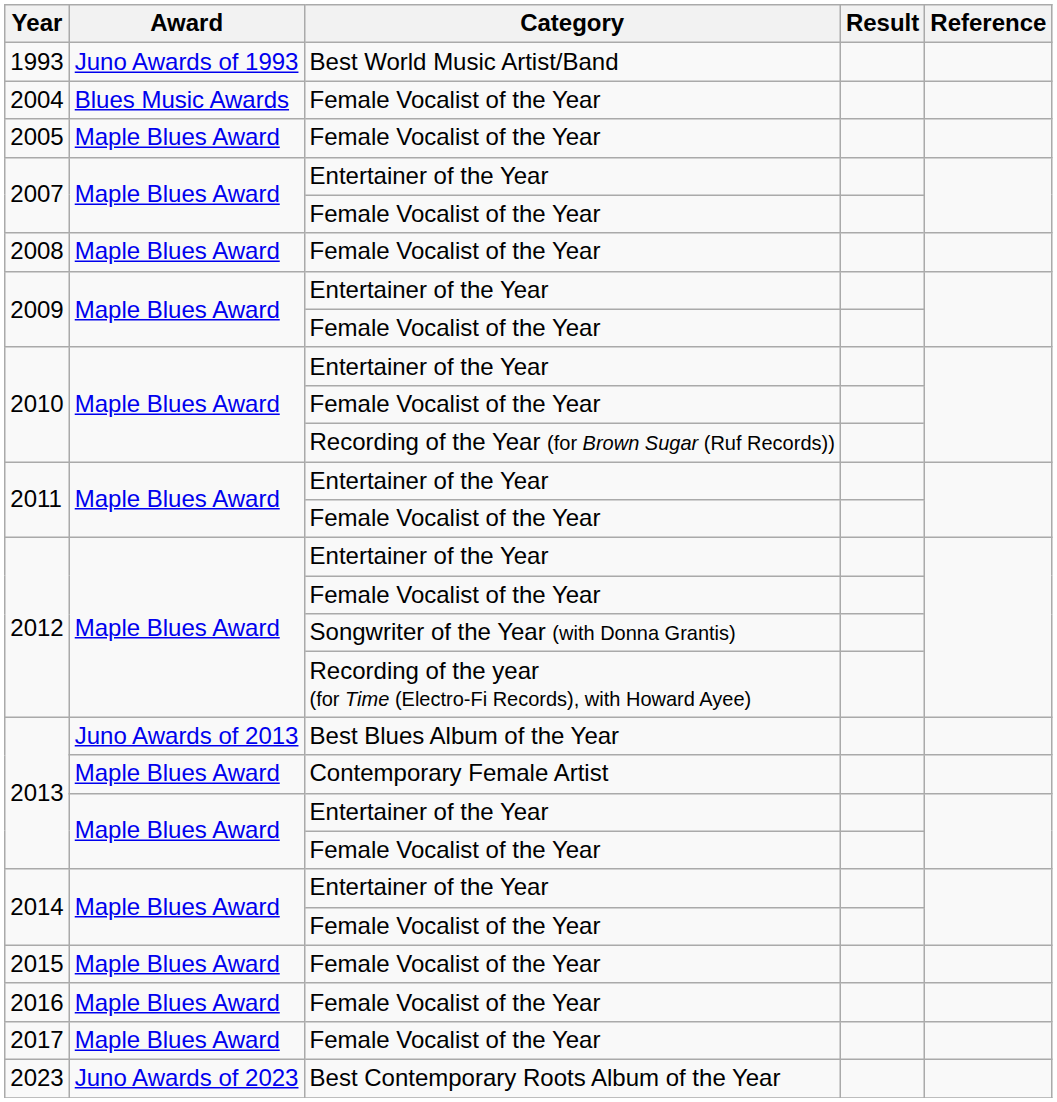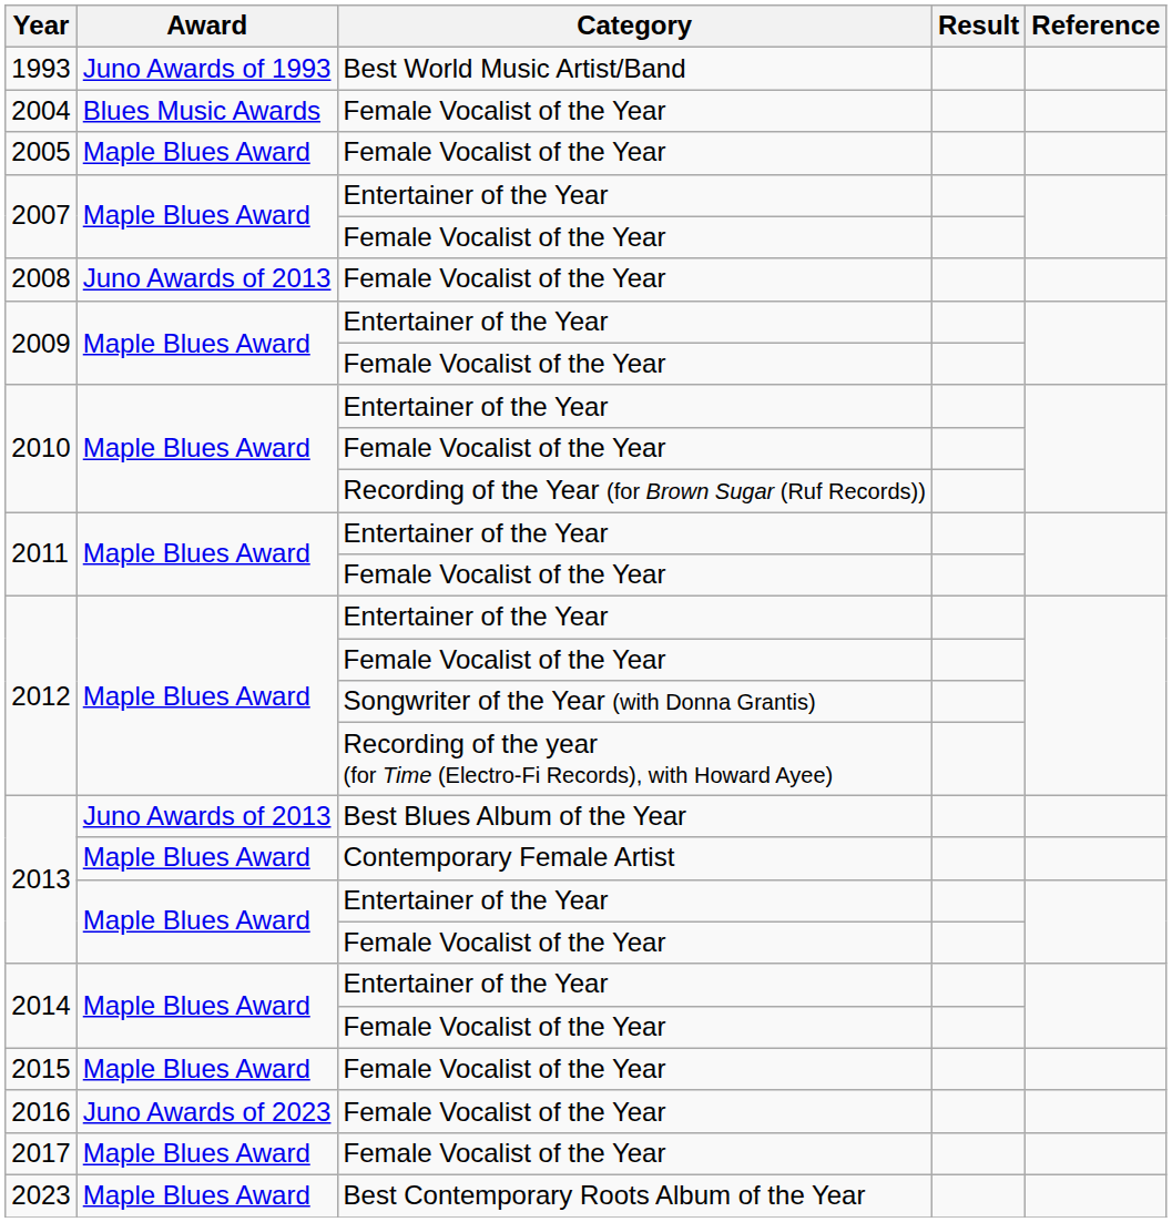 <table class="wikitable">
 <tr>
 <th>Year</th>
 <th>Award</th>
 <th>Category</th>
 <th>Result</th>
 <th>Reference</th>
 </tr>
 <tr>
 <td>1993</td>
 <td><a href='#'>Juno Awards of 1993</a></td>
 <td>Best World Music Artist/Band</td>
 <td></td>
 <td style="text-align:center;"></td>
 </tr>
 <tr>
 <td>2004</td>
 <td><a href='#'>Blues Music Awards</a></td>
 <td>Female Vocalist of the Year</td>
 <td></td>
 <td style="text-align:center;"></td>
 </tr>
 <tr>
 <td>2005</td>
 <td><a href='#'>Maple Blues Award</a></td>
 <td>Female Vocalist of the Year</td>
 <td></td>
 <td style="text-align:center;"></td>
 </tr>
 <tr>
 <td rowspan="2">2007</td>
 <td rowspan="2"><a href='#'>Maple Blues Award</a></td>
 <td>Entertainer of the Year</td>
 <td></td>
 <td rowspan="2" style="text-align:center;"></td>
 </tr>
 <tr>
 <td>Female Vocalist of the Year</td>
 <td></td>
 </tr>
 <tr>
 <td>2008</td>
-<td><a href='#'>Maple Blues Award</a></td>
+<td><a href='#'>Juno Awards of 2013</a></td>
 <td>Female Vocalist of the Year</td>
 <td></td>
 <td style="text-align:center;"></td>
 </tr>
 <tr>
 <td rowspan="2">2009</td>
 <td rowspan="2"><a href='#'>Maple Blues Award</a></td>
 <td>Entertainer of the Year</td>
 <td></td>
 <td rowspan="2" style="text-align:center;"></td>
 </tr>
 <tr>
 <td>Female Vocalist of the Year</td>
 <td></td>
 </tr>
 <tr>
 <td rowspan="3">2010</td>
 <td rowspan="3"><a href='#'>Maple Blues Award</a></td>
 <td>Entertainer of the Year</td>
 <td></td>
 <td rowspan="3" style="text-align:center;"></td>
 </tr>
 <tr>
 <td>Female Vocalist of the Year</td>
 <td></td>
 </tr>
 <tr>
 <td>Recording of the Year <small>(for <em>Brown Sugar</em> (Ruf Records))</small></td>
 <td></td>
 </tr>
 <tr>
 <td rowspan="2">2011</td>
 <td rowspan="2"><a href='#'>Maple Blues Award</a></td>
 <td>Entertainer of the Year</td>
 <td></td>
 <td rowspan="2" style="text-align:center;"></td>
 </tr>
 <tr>
 <td>Female Vocalist of the Year</td>
 <td></td>
 </tr>
 <tr>
 <td rowspan="4">2012</td>
 <td rowspan="4"><a href='#'>Maple Blues Award</a></td>
 <td>Entertainer of the Year</td>
 <td></td>
 <td rowspan="4" style="text-align:center;"></td>
 </tr>
 <tr>
 <td>Female Vocalist of the Year</td>
 <td></td>
 </tr>
 <tr>
 <td>Songwriter of the Year <small>(with Donna Grantis)</small></td>
 <td></td>
 </tr>
 <tr>
 <td>Recording of the year<br><small>(for <em>Time</em> (Electro-Fi Records), with Howard Ayee)</small></td>
 <td></td>
 </tr>
 <tr>
 <td rowspan="4">2013</td>
 <td><a href='#'>Juno Awards of 2013</a></td>
 <td>Best Blues Album of the Year</td>
 <td></td>
 <td style="text-align:center;"></td>
 </tr>
 <tr>
 <td><a href='#'>Maple Blues Award</a></td>
 <td>Contemporary Female Artist</td>
 <td></td>
 <td style="text-align:center;"></td>
 </tr>
 <tr>
 <td rowspan="2"><a href='#'>Maple Blues Award</a></td>
 <td>Entertainer of the Year</td>
 <td></td>
 <td rowspan="2" style="text-align:center;"></td>
 </tr>
 <tr>
 <td>Female Vocalist of the Year</td>
 <td></td>
 </tr>
 <tr>
 <td rowspan="2">2014</td>
 <td rowspan="2"><a href='#'>Maple Blues Award</a></td>
 <td>Entertainer of the Year</td>
 <td></td>
 <td rowspan="2" style="text-align:center;"></td>
 </tr>
 <tr>
 <td>Female Vocalist of the Year</td>
 <td></td>
 </tr>
 <tr>
 <td>2015</td>
 <td><a href='#'>Maple Blues Award</a></td>
 <td>Female Vocalist of the Year</td>
 <td></td>
 <td style="text-align:center;"></td>
 </tr>
 <tr>
 <td>2016</td>
-<td><a href='#'>Maple Blues Award</a></td>
+<td><a href='#'>Juno Awards of 2023</a></td>
 <td>Female Vocalist of the Year</td>
 <td></td>
 <td style="text-align:center;"></td>
 </tr>
 <tr>
 <td>2017</td>
 <td><a href='#'>Maple Blues Award</a></td>
 <td>Female Vocalist of the Year</td>
 <td></td>
 <td style="text-align:center;"></td>
 </tr>
 <tr>
 <td>2023</td>
-<td><a href='#'>Juno Awards of 2023</a></td>
+<td><a href='#'>Maple Blues Award</a></td>
 <td>Best Contemporary Roots Album of the Year</td>
 <td></td>
 <td style="text-align:center;"></td>
 </tr>
 <tr>
 </tr>
 </table>
